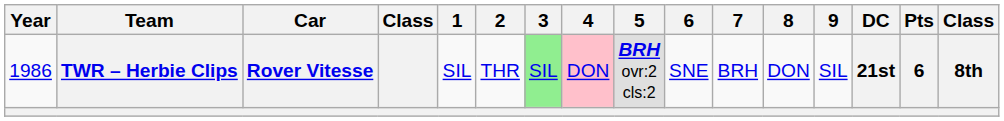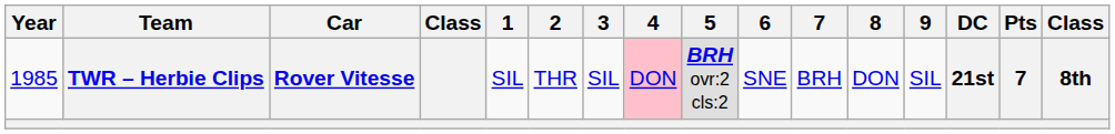 <table class="wikitable" style="text-align:center; font-size:85%">
 <tr>
 <th>Year</th>
 <th>Team</th>
 <th>Car</th>
 <th>Class</th>
 <th>1</th>
 <th>2</th>
 <th>3</th>
 <th>4</th>
 <th>5</th>
 <th>6</th>
 <th>7</th>
 <th>8</th>
 <th>9</th>
 <th>DC</th>
 <th>Pts</th>
 <th>Class</th>
 </tr>
 <tr>
-<td><a href='#'>1986</a></td>
+<td><a href='#'>1985</a></td>
 <th><a href='#'>TWR – Herbie Clips</a></th>
 <th><a href='#'>Rover Vitesse</a></th>
 <th><span></span></th>
 <td><a href='#'>SIL</a></td>
 <td><a href='#'>THR</a></td>
-<td style="background: lightgreen;"><a href='#'>SIL</a></td>
+<td><a href='#'>SIL</a></td>
 <td style="background: pink;"><a href='#'>DON</a></td>
 <td style="background:#DFDFDF;"><strong><em><a href='#'>BRH</a></em></strong><br><small>ovr:2<br>cls:2</small></td>
 <td><a href='#'>SNE</a></td>
 <td><a href='#'>BRH</a></td>
 <td><a href='#'>DON</a></td>
 <td><a href='#'>SIL</a></td>
 <th>21st</th>
-<th>6</th>
+<th>7</th>
 <th>8th</th>
 </tr>
 <tr>
 <th colspan="16"></th>
 </tr>
 </table>
